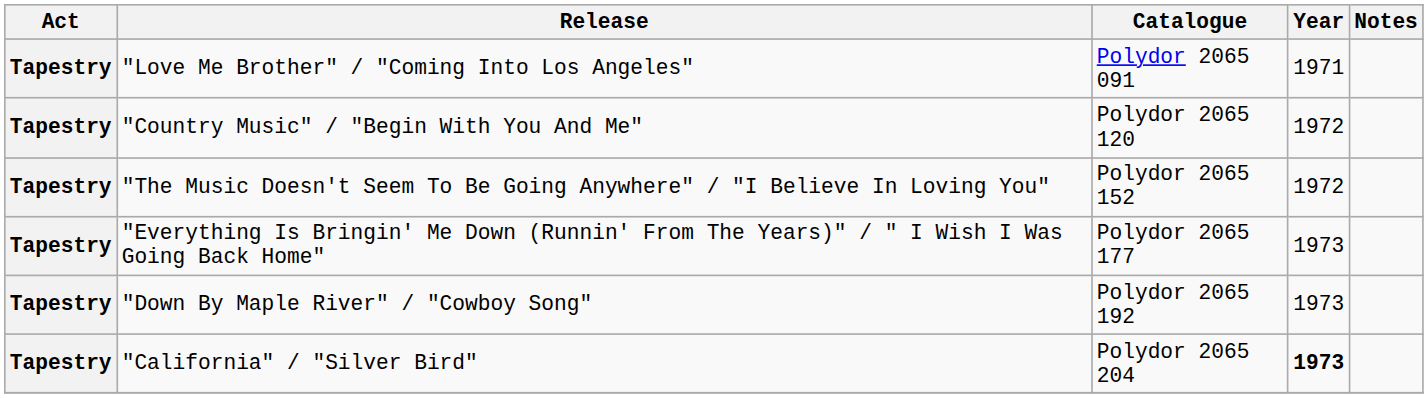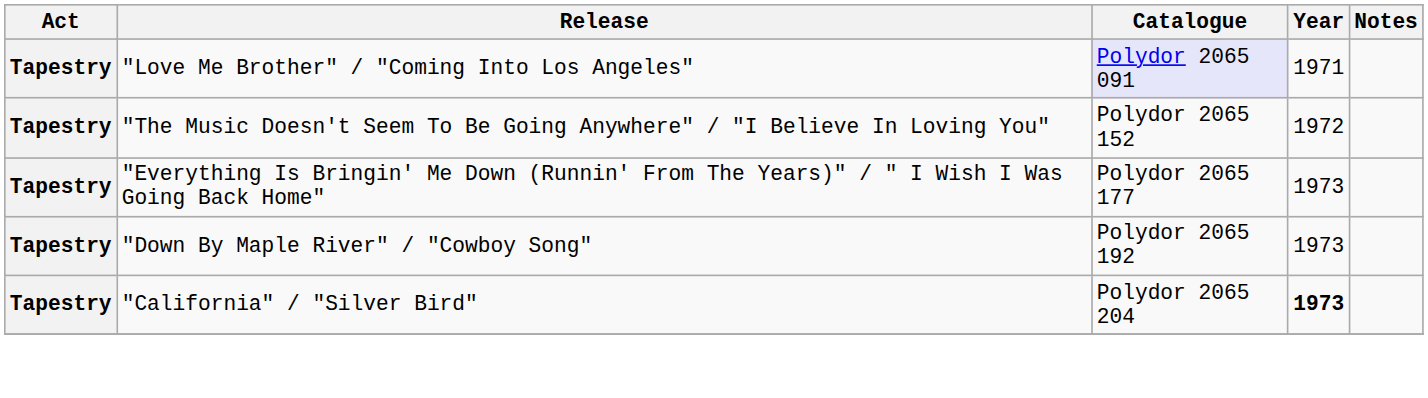 <table class="wikitable plainrowheaders sortable">
 <tr>
 <th scope="col" class="unsortable">Act</th>
 <th scope="col">Release</th>
 <th scope="col">Catalogue</th>
 <th scope="col">Year</th>
 <th scope="col" class="unsortable">Notes</th>
 </tr>
 <tr>
 <th scope="row">Tapestry</th>
 <td>"Love Me Brother" / "Coming Into Los Angeles"</td>
-<td><a href='#'>Polydor</a> 2065 091</td>
+<td style="background: lavender;"><a href='#'>Polydor</a> 2065 091</td>
 <td>1971</td>
-<td></td>
-</tr>
-<tr>
-<th scope="row">Tapestry</th>
-<td>"Country Music" / "Begin With You And Me"</td>
-<td>Polydor 2065 120</td>
-<td>1972</td>
 <td></td>
 </tr>
 <tr>
 <th scope="row">Tapestry</th>
 <td>"The Music Doesn't Seem To Be Going Anywhere" / "I Believe In Loving You"</td>
 <td>Polydor 2065 152</td>
 <td>1972</td>
 <td></td>
 </tr>
 <tr>
 <th scope="row">Tapestry</th>
 <td>"Everything Is Bringin' Me Down (Runnin' From The Years)" / "	I Wish I Was Going Back Home"</td>
 <td>Polydor 2065 177</td>
 <td>1973</td>
 <td></td>
 </tr>
 <tr>
 <th scope="row">Tapestry</th>
 <td>"Down By Maple River" / "Cowboy Song"</td>
 <td>Polydor  2065 192</td>
 <td>1973</td>
 <td></td>
 </tr>
 <tr>
 <th scope="row">Tapestry</th>
 <td>"California" / "Silver Bird"</td>
 <td>Polydor 2065 204</td>
 <td><strong>1973</strong></td>
 <td></td>
 </tr>
 <tr>
 </tr>
 </table>
